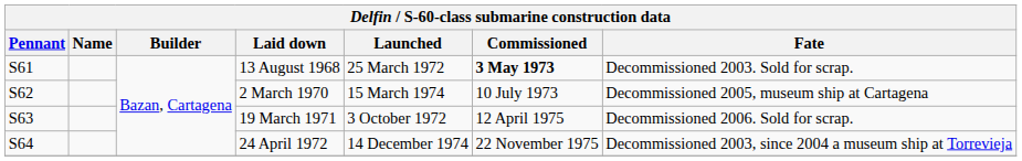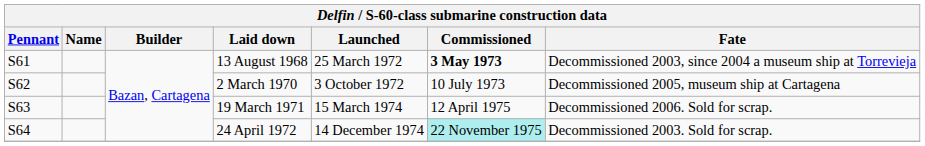 <table class="wikitable">
 <tr>
 <th colspan="7" align="center"><em>Delfin</em> / S-60-class submarine construction data</th>
 </tr>
 <tr>
 <th><a href='#'>Pennant</a></th>
 <th>Name</th>
 <th>Builder</th>
 <th>Laid down</th>
 <th>Launched</th>
 <th>Commissioned</th>
 <th>Fate</th>
 </tr>
 <tr>
 <td>S61</td>
 <td></td>
 <td rowspan="4" align="center"><a href='#'>Bazan</a>, <a href='#'>Cartagena</a></td>
 <td>13 August 1968</td>
 <td>25 March 1972</td>
 <td><strong>3 May 1973</strong></td>
-<td>Decommissioned 2003. Sold for scrap.</td>
+<td>Decommissioned 2003, since 2004 a museum ship at <a href='#'>Torrevieja</a></td>
 </tr>
 <tr>
 <td>S62</td>
 <td></td>
 <td>2 March 1970</td>
-<td>15 March 1974</td>
+<td>3 October 1972</td>
 <td>10 July 1973</td>
 <td>Decommissioned 2005, museum ship at Cartagena</td>
 </tr>
 <tr>
 <td>S63</td>
 <td></td>
 <td>19 March 1971</td>
-<td>3 October 1972</td>
+<td>15 March 1974</td>
 <td>12 April 1975</td>
 <td>Decommissioned 2006. Sold for scrap.</td>
 </tr>
 <tr>
 <td>S64</td>
 <td></td>
 <td>24 April 1972</td>
 <td>14 December 1974</td>
-<td>22 November 1975</td>
-<td>Decommissioned 2003, since 2004 a museum ship at <a href='#'>Torrevieja</a></td>
+<td style="background: paleturquoise;">22 November 1975</td>
+<td>Decommissioned 2003. Sold for scrap.</td>
 </tr>
 <tr>
 </tr>
 </table>
